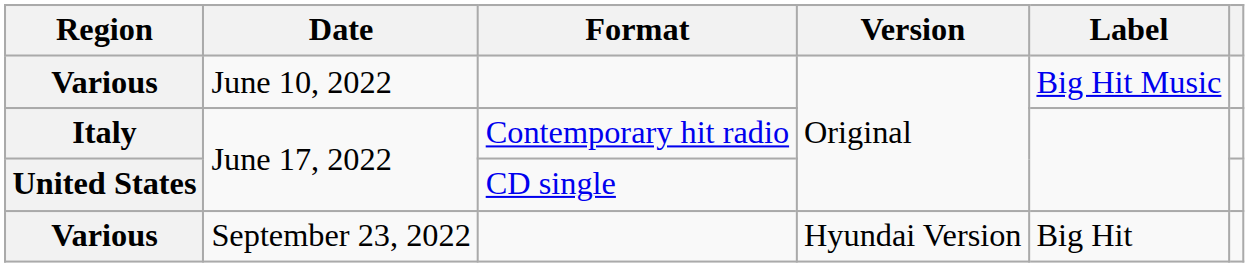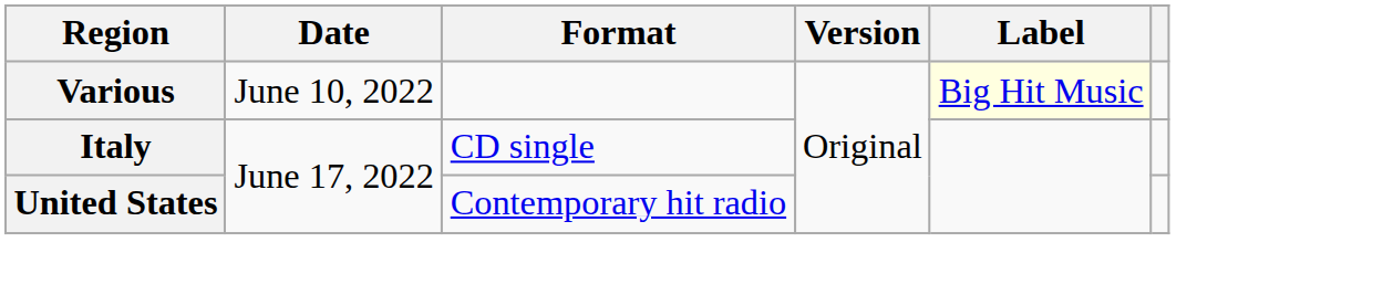 <table class="wikitable plainrowheaders">
 <tr>
 <th scope="col">Region</th>
 <th scope="col">Date</th>
 <th scope="col">Format</th>
 <th scope="col">Version</th>
 <th scope="col">Label</th>
 <th scope="col"></th>
 </tr>
 <tr>
 <th scope="row">Various</th>
 <td>June 10, 2022</td>
 <td></td>
 <td rowspan="3">Original</td>
-<td><a href='#'>Big Hit Music</a></td>
+<td style="background: lightyellow;"><a href='#'>Big Hit Music</a></td>
 <td align="center"></td>
 </tr>
 <tr>
 <th scope="row">Italy</th>
 <td rowspan="2">June 17, 2022</td>
-<td><a href='#'>Contemporary hit radio</a></td>
+<td><a href='#'>CD single</a></td>
 <td rowspan="2"></td>
 <td align="center"></td>
 </tr>
 <tr>
 <th scope="row">United States</th>
-<td><a href='#'>CD single</a></td>
-<td align="center"></td>
-</tr>
-<tr>
-<th scope="row">Various</th>
-<td>September 23, 2022</td>
-<td></td>
-<td>Hyundai Version</td>
-<td>Big Hit</td>
+<td><a href='#'>Contemporary hit radio</a></td>
 <td align="center"></td>
 </tr>
 </table>
